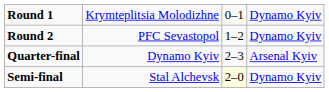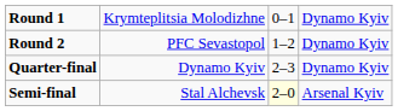 <table class="wikitable" style="font-size:95%;">
 <tr>
 <td><strong>Round 1</strong></td>
 <td align=right><a href='#'>Krymteplitsia Molodizhne</a></td>
 <td>0–1</td>
 <td><a href='#'>Dynamo Kyiv</a></td>
 </tr>
 <tr>
 <td><strong>Round 2</strong></td>
 <td align=right><a href='#'>PFC Sevastopol</a></td>
 <td>1–2</td>
 <td><a href='#'>Dynamo Kyiv</a></td>
 </tr>
 <tr>
 <td><strong>Quarter-final</strong></td>
 <td align=right><a href='#'>Dynamo Kyiv</a></td>
 <td>2–3</td>
-<td><a href='#'>Arsenal Kyiv</a></td>
+<td><a href='#'>Dynamo Kyiv</a></td>
 </tr>
 <tr>
 <td><strong>Semi-final</strong></td>
 <td align=right><a href='#'>Stal Alchevsk</a></td>
 <td style="background: lightyellow;">2–0</td>
-<td><a href='#'>Dynamo Kyiv</a></td>
+<td><a href='#'>Arsenal Kyiv</a></td>
 </tr>
 </table>
